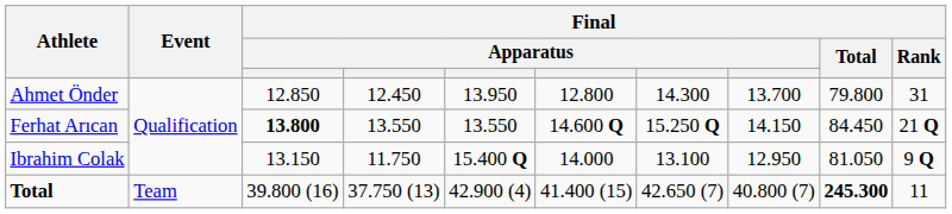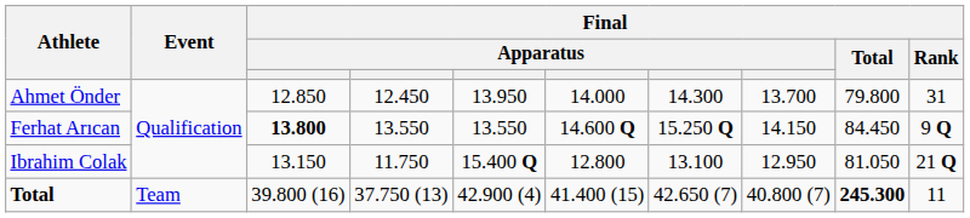 <table class="wikitable" style="font-size:90%">
 <tr>
 <th rowspan=3>Athlete</th>
 <th rowspan=3>Event</th>
 <th colspan =8>Final</th>
 </tr>
 <tr style="font-size:95%">
 <th colspan=6>Apparatus</th>
 <th rowspan=2>Total</th>
 <th rowspan=2>Rank</th>
 </tr>
 <tr style="font-size:95%">
 <th></th>
 <th></th>
 <th></th>
 <th></th>
 <th></th>
 <th></th>
 </tr>
 <tr align=center>
 <td align=left><a href='#'>Ahmet Önder</a></td>
 <td style="text-align:left;" rowspan="3"><a href='#'>Qualification</a></td>
 <td>12.850</td>
 <td>12.450</td>
 <td>13.950</td>
-<td>12.800</td>
+<td>14.000</td>
 <td>14.300</td>
 <td>13.700</td>
 <td>79.800</td>
 <td>31</td>
 </tr>
 <tr align=center>
 <td align=left><a href='#'>Ferhat Arıcan</a></td>
 <td><strong>13.800</strong></td>
 <td>13.550</td>
 <td>13.550</td>
 <td>14.600 <strong>Q</strong></td>
 <td>15.250 <strong>Q</strong></td>
 <td>14.150</td>
 <td>84.450</td>
-<td>21 <strong>Q</strong></td>
+<td>9 <strong>Q</strong></td>
 </tr>
 <tr align=center>
 <td align=left><a href='#'>Ibrahim Colak</a></td>
 <td>13.150</td>
 <td>11.750</td>
 <td>15.400 <strong>Q</strong></td>
-<td>14.000</td>
+<td>12.800</td>
 <td>13.100</td>
 <td>12.950</td>
 <td>81.050</td>
-<td>9 <strong>Q</strong></td>
+<td>21 <strong>Q</strong></td>
 </tr>
 <tr align=center>
 <td align=left><strong>Total</strong></td>
 <td style="text-align:left;"><a href='#'>Team</a></td>
 <td>39.800 (16)</td>
 <td>37.750 (13)</td>
 <td>42.900 (4)</td>
 <td>41.400 (15)</td>
 <td>42.650 (7)</td>
 <td>40.800 (7)</td>
 <td><strong>245.300</strong></td>
 <td>11</td>
 </tr>
 </table>
